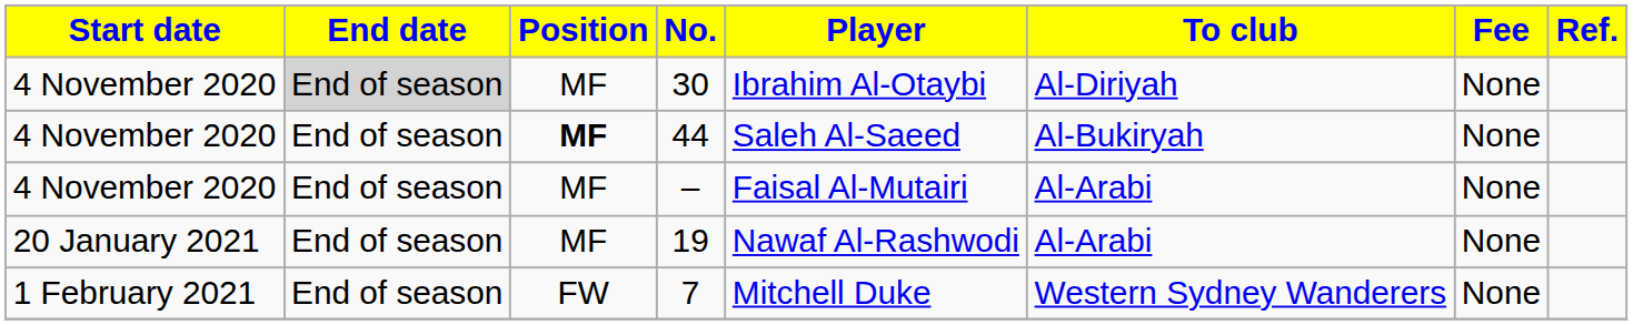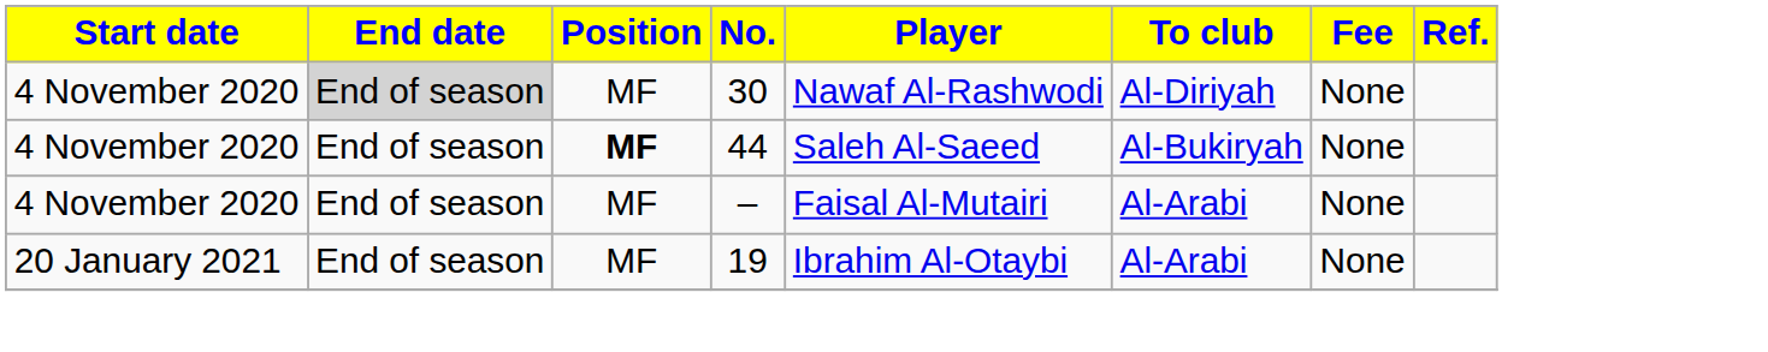 <table class="wikitable sortable">
 <tr>
 <th style="background:yellow; color:blue;"><strong>Start date</strong></th>
 <th style="background:yellow; color:blue;"><strong>End date</strong></th>
 <th style="background:yellow; color:blue;"><strong>Position</strong></th>
 <th style="background:yellow; color:blue;"><strong>No.</strong></th>
 <th style="background:yellow; color:blue;"><strong>Player</strong></th>
 <th style="background:yellow; color:blue;"><strong>To club</strong></th>
 <th style="background:yellow; color:blue;"><strong>Fee</strong></th>
 <th style="background:yellow; color:blue;"><strong>Ref.</strong></th>
 </tr>
 <tr>
 <td>4 November 2020</td>
 <td style="background: lightgrey;">End of season</td>
 <td style="text-align:center;">MF</td>
 <td style="text-align:center;">30</td>
-<td style="text-align:left;"> <a href='#'>Ibrahim Al-Otaybi</a></td>
+<td style="text-align:left;"> <a href='#'>Nawaf Al-Rashwodi</a></td>
 <td style="text-align:left;"> <a href='#'>Al-Diriyah</a></td>
 <td>None</td>
 <td></td>
 </tr>
 <tr>
 <td>4 November 2020</td>
 <td>End of season</td>
 <td style="text-align:center;"><strong>MF</strong></td>
 <td style="text-align:center;">44</td>
 <td style="text-align:left;"> <a href='#'>Saleh Al-Saeed</a></td>
 <td style="text-align:left;"> <a href='#'>Al-Bukiryah</a></td>
 <td>None</td>
 <td></td>
 </tr>
 <tr>
 <td>4 November 2020</td>
 <td>End of season</td>
 <td style="text-align:center;">MF</td>
 <td style="text-align:center;">–</td>
 <td style="text-align:left;"> <a href='#'>Faisal Al-Mutairi</a></td>
 <td style="text-align:left;"> <a href='#'>Al-Arabi</a></td>
 <td>None</td>
 <td></td>
 </tr>
 <tr>
 <td>20 January 2021</td>
 <td>End of season</td>
 <td style="text-align:center;">MF</td>
 <td style="text-align:center;">19</td>
-<td style="text-align:left;"> <a href='#'>Nawaf Al-Rashwodi</a></td>
+<td style="text-align:left;"> <a href='#'>Ibrahim Al-Otaybi</a></td>
 <td style="text-align:left;"> <a href='#'>Al-Arabi</a></td>
-<td>None</td>
-<td></td>
-</tr>
-<tr>
-<td>1 February 2021</td>
-<td>End of season</td>
-<td style="text-align:center;">FW</td>
-<td style="text-align:center;">7</td>
-<td style="text-align:left;"> <a href='#'>Mitchell Duke</a></td>
-<td style="text-align:left;"> <a href='#'>Western Sydney Wanderers</a></td>
 <td>None</td>
 <td></td>
 </tr>
 <tr>
 </tr>
 </table>
